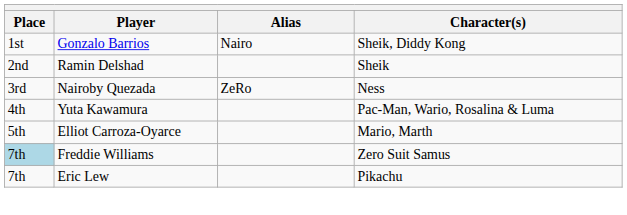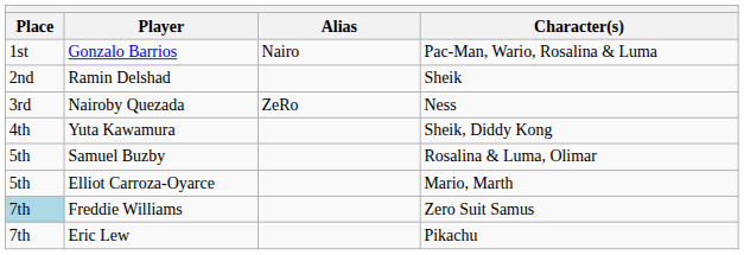 <table class="wikitable">
 <tr>
 <th colspan=4></th>
 </tr>
 <tr>
 <th style="width:50px;">Place</th>
 <th style="width:180px;">Player</th>
 <th style="width:150px;">Alias</th>
 <th style="width:300px;">Character(s)</th>
 </tr>
 <tr>
 <td>1st</td>
 <td> <a href='#'>Gonzalo Barrios</a></td>
 <td>Nairo</td>
-<td>Sheik, Diddy Kong</td>
+<td>Pac-Man, Wario, Rosalina & Luma</td>
 </tr>
 <tr>
 <td>2nd</td>
 <td> Ramin Delshad</td>
 <td></td>
 <td>Sheik</td>
 </tr>
 <tr>
 <td>3rd</td>
 <td> Nairoby Quezada</td>
 <td>ZeRo</td>
 <td>Ness</td>
 </tr>
 <tr>
 <td>4th</td>
 <td> Yuta Kawamura</td>
 <td></td>
-<td>Pac-Man, Wario, Rosalina & Luma</td>
+<td>Sheik, Diddy Kong</td>
+</tr>
+<tr>
+<td>5th</td>
+<td> Samuel Buzby</td>
+<td></td>
+<td>Rosalina & Luma, Olimar</td>
 </tr>
 <tr>
 <td>5th</td>
 <td> Elliot Carroza-Oyarce</td>
 <td></td>
 <td>Mario, Marth</td>
 </tr>
 <tr>
 <td style="background: lightblue;">7th</td>
 <td> Freddie Williams</td>
 <td></td>
 <td>Zero Suit Samus</td>
 </tr>
 <tr>
 <td>7th</td>
 <td> Eric Lew</td>
 <td></td>
 <td>Pikachu</td>
 </tr>
 </table>
